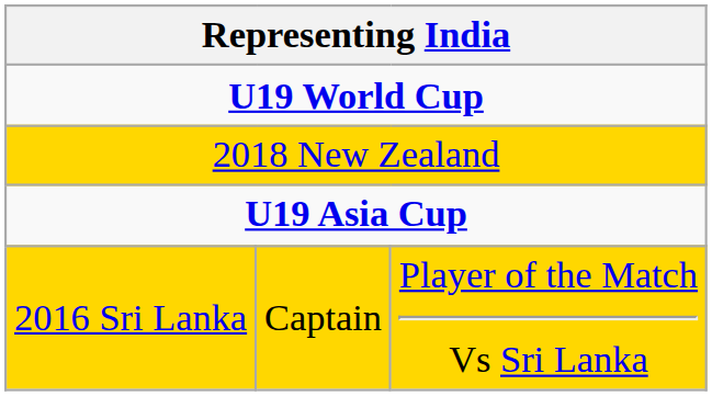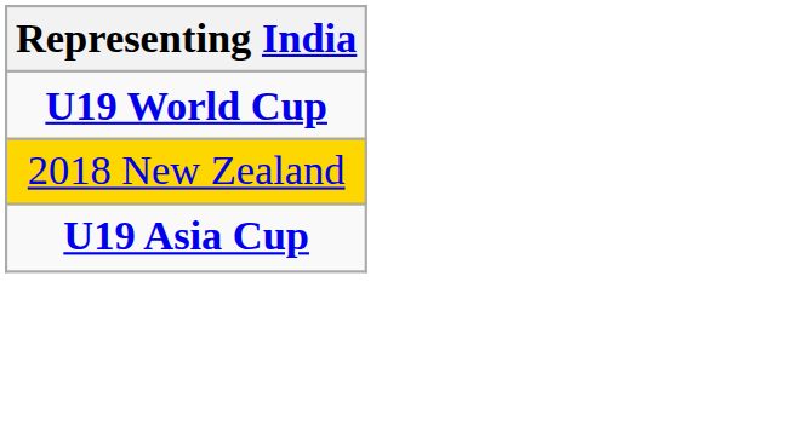 <table class="wikitable" style="text-align:center;">
 <tr>
 <th colspan=3>Representing  <a href='#'>India</a></th>
 </tr>
 <tr>
 <td colspan=3><strong><a href='#'>U19 World Cup</a></strong></td>
 </tr>
 <tr bgcolor=gold>
 <td colspan=3> <a href='#'>2018 New Zealand</a></td>
 </tr>
 <tr>
 <td colspan=3><strong><a href='#'>U19 Asia Cup</a></strong></td>
 </tr>
-<tr bgcolor=gold>
-<td> <a href='#'>2016 Sri Lanka</a></td>
-<td>Captain</td>
-<td><a href='#'>Player of the Match</a><hr>Vs <a href='#'>Sri Lanka</a></td>
-</tr>
 </table>
